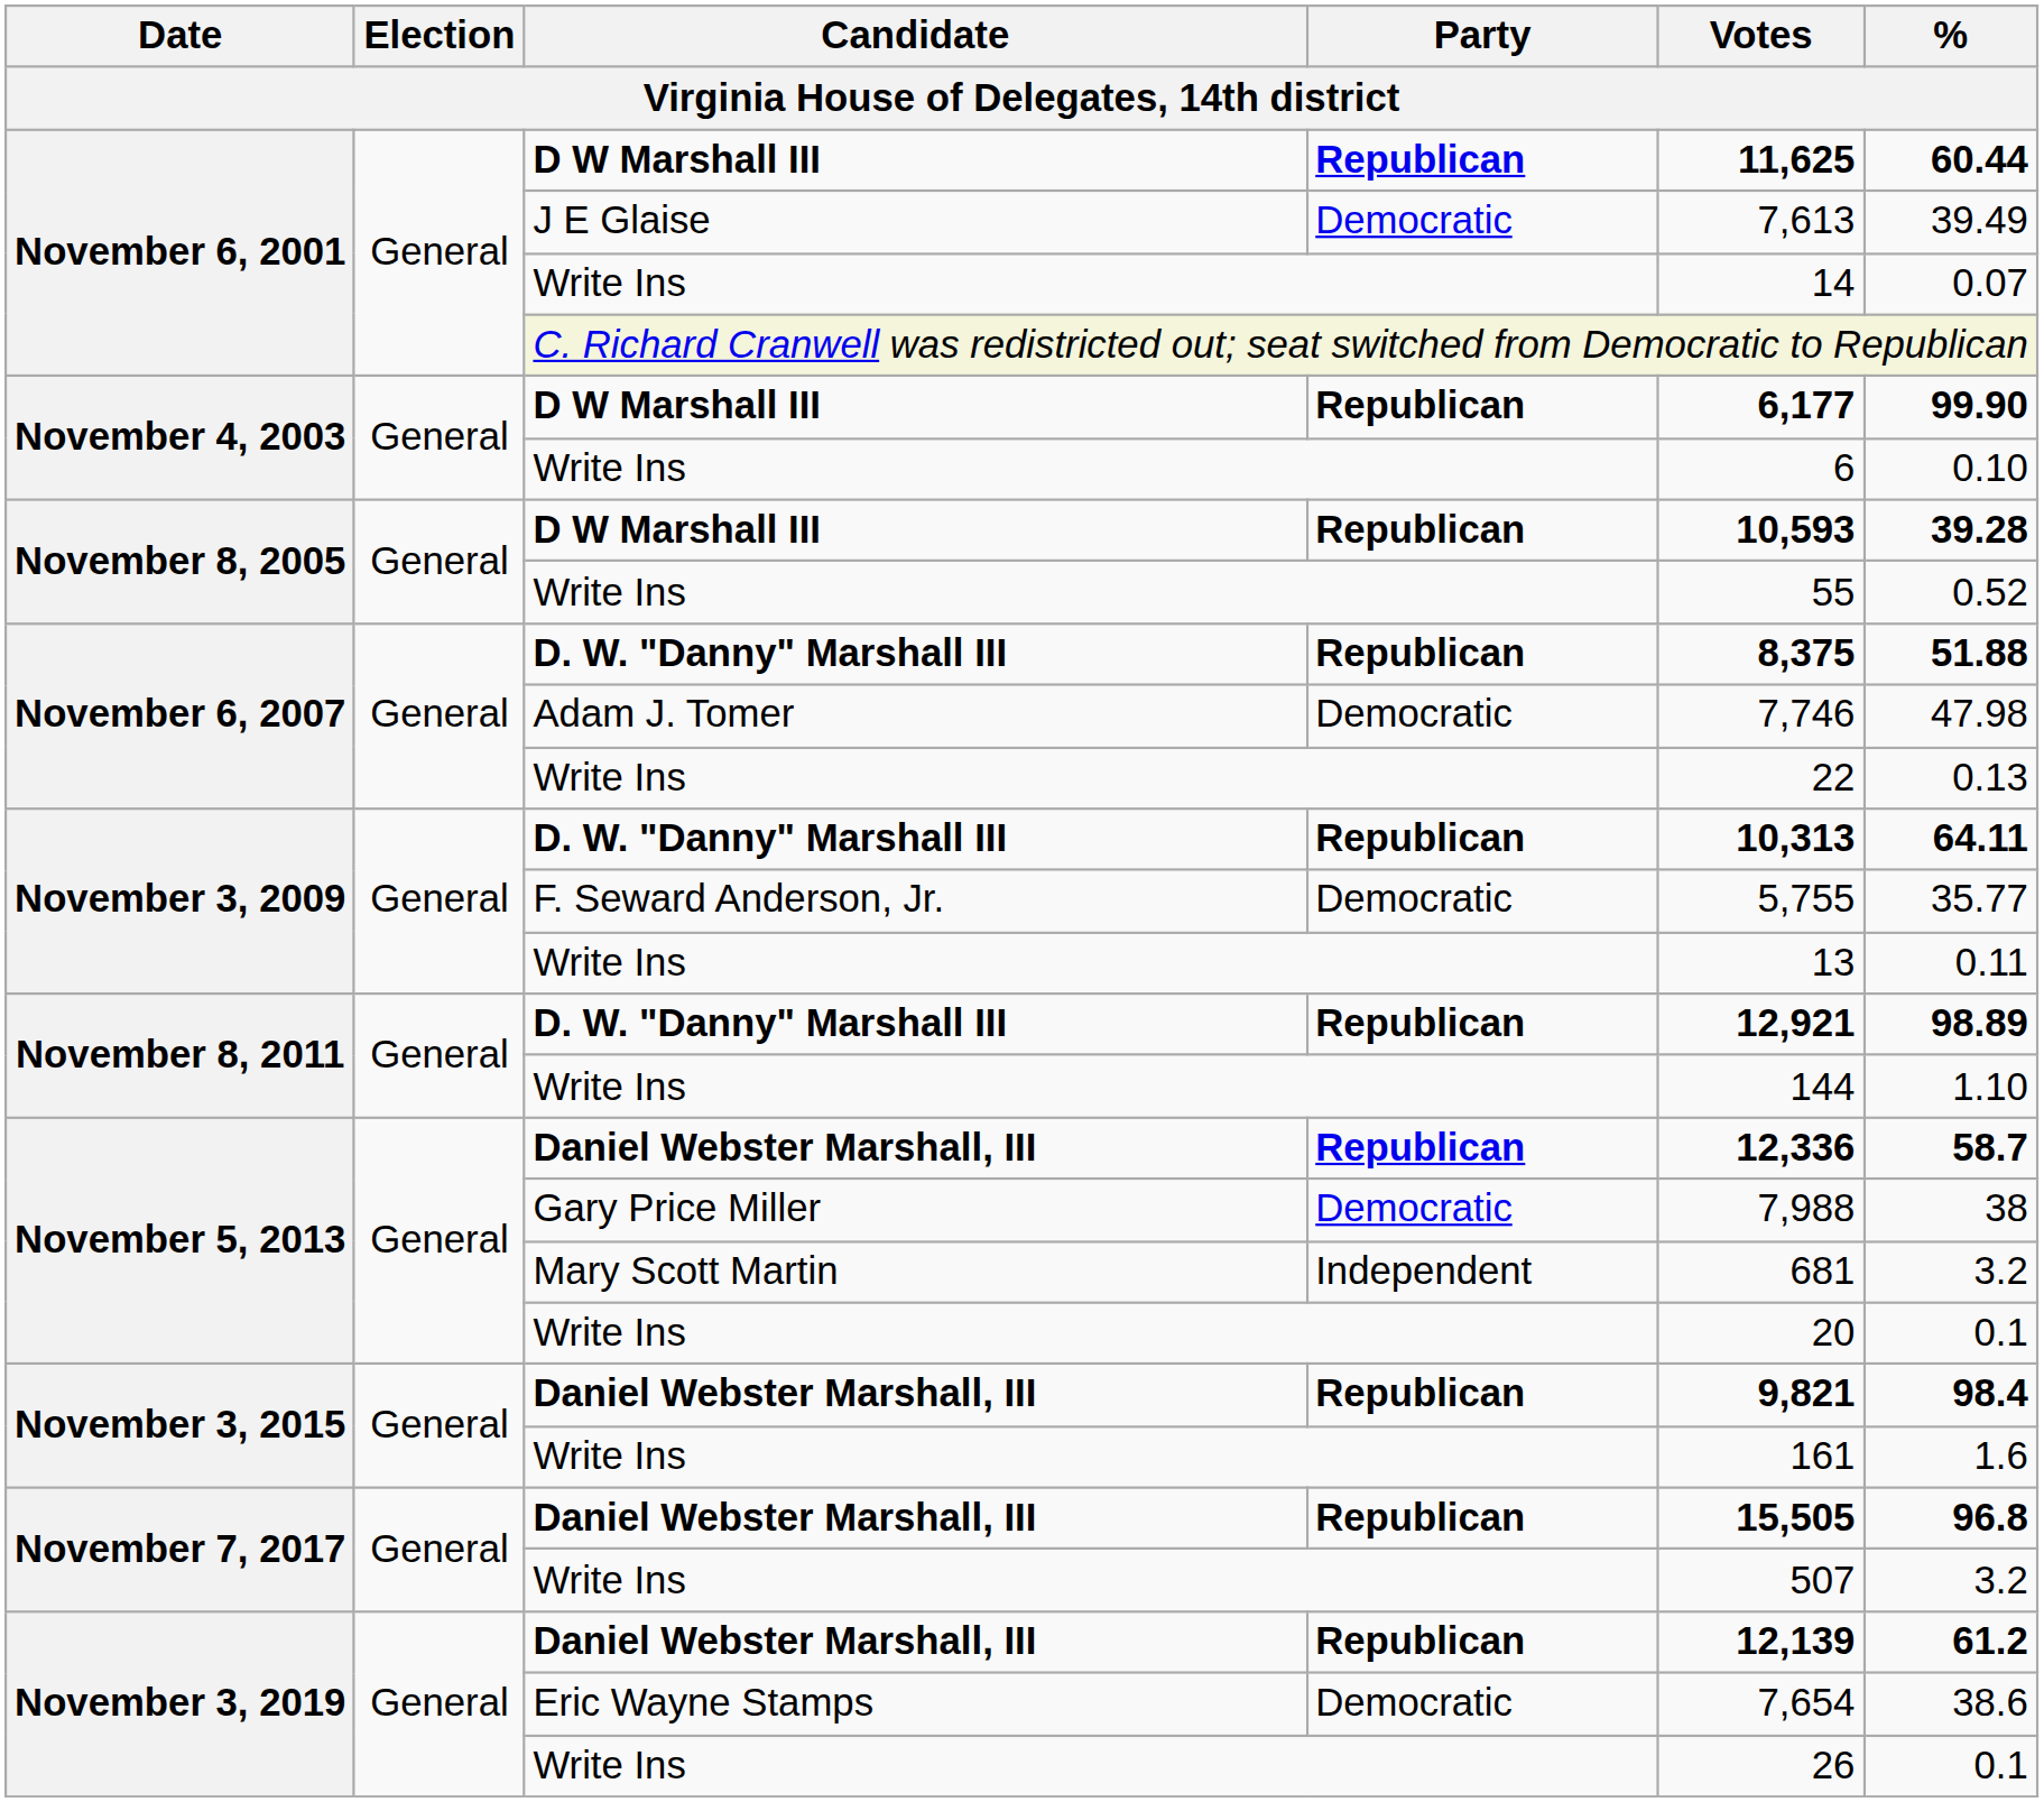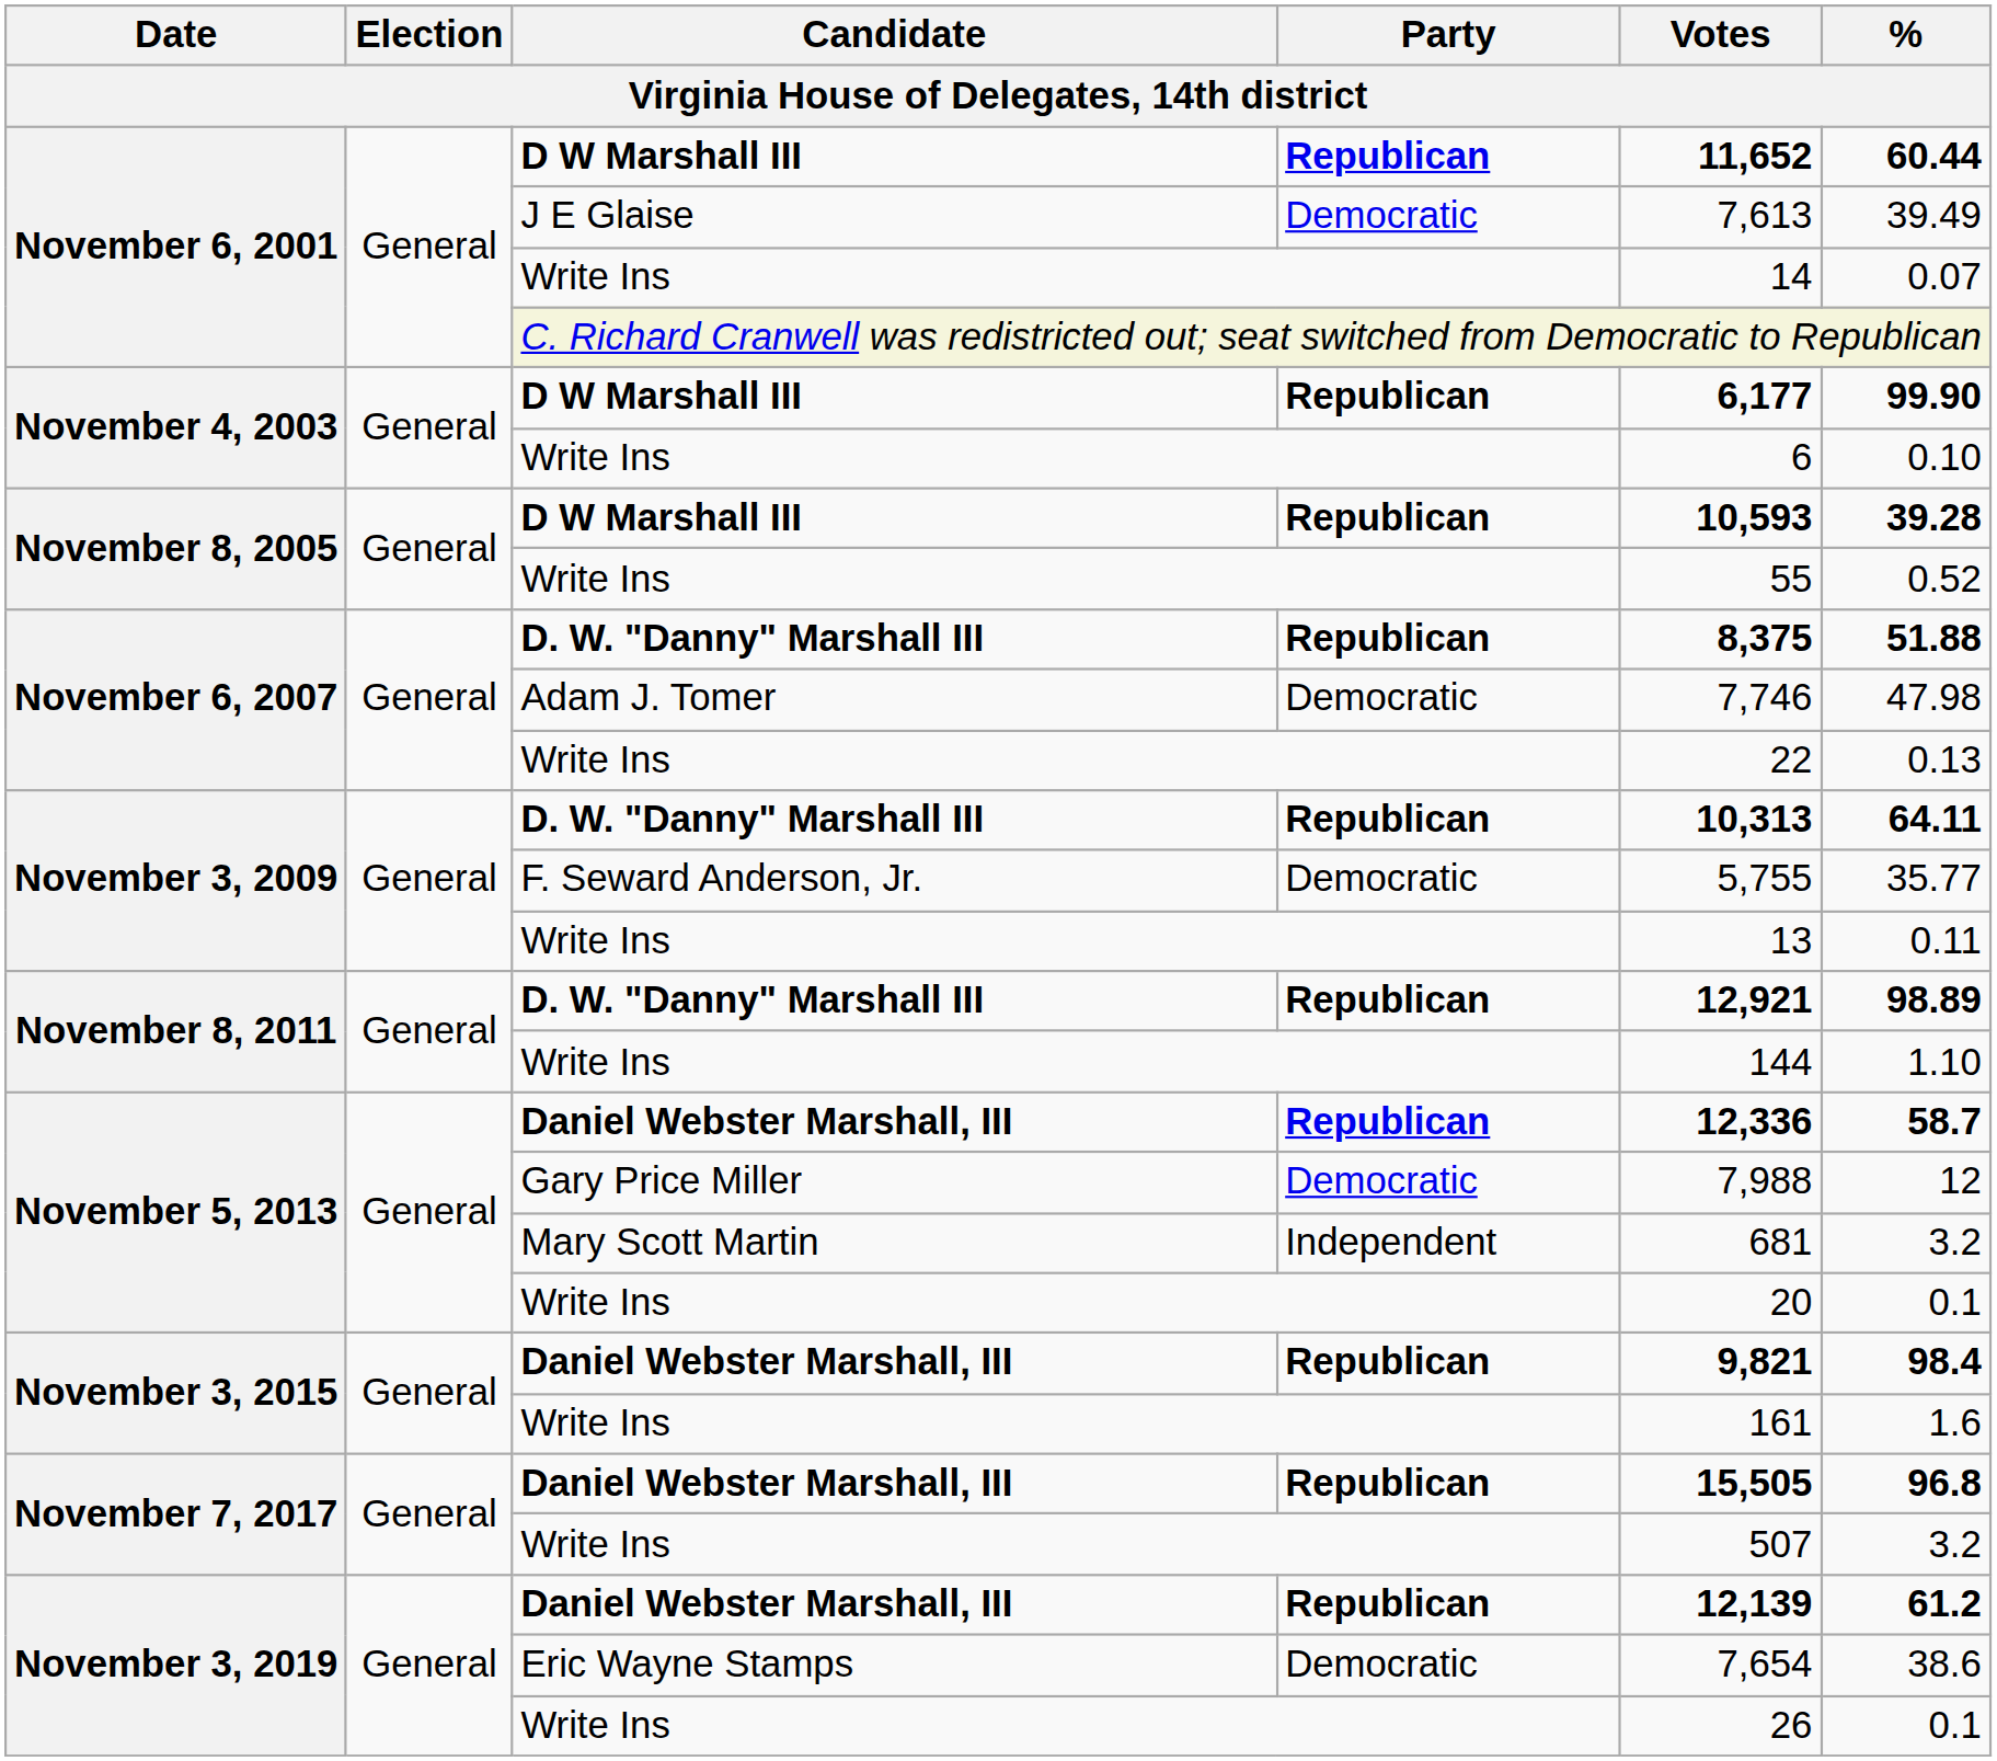 <table class="wikitable">
 <tr>
 <th>Date</th>
 <th>Election</th>
 <th>Candidate</th>
 <th>Party</th>
 <th>Votes</th>
 <th>%</th>
 </tr>
 <tr>
 <th colspan="6">Virginia House of Delegates, 14th district</th>
 </tr>
 <tr>
 <th rowspan="4">November 6, 2001</th>
 <td rowspan="4" align="center">General</td>
 <td><strong>D W Marshall III</strong></td>
 <td><strong><a href='#'>Republican</a></strong></td>
-<td align="right"><strong>11,625</strong></td>
+<td align="right"><strong>11,652</strong></td>
 <td align="right"><strong>60.44</strong></td>
 </tr>
 <tr>
 <td>J E Glaise</td>
 <td><a href='#'>Democratic</a></td>
 <td align="right">7,613</td>
 <td align="right">39.49</td>
 </tr>
 <tr>
 <td colspan="2">Write Ins</td>
 <td align="right">14</td>
 <td align="right">0.07</td>
 </tr>
 <tr>
 <td colspan="4" style="background:Beige"><em><a href='#'>C. Richard Cranwell</a> was redistricted out; seat switched from Democratic to Republican</em></td>
 </tr>
 <tr>
 <th rowspan="2">November 4, 2003</th>
 <td rowspan="2" align="center">General</td>
 <td><strong>D W Marshall III</strong></td>
 <td><strong>Republican</strong></td>
 <td align="right"><strong>6,177</strong></td>
 <td align="right"><strong>99.90</strong></td>
 </tr>
 <tr>
 <td colspan="2">Write Ins</td>
 <td align="right">6</td>
 <td align="right">0.10</td>
 </tr>
 <tr>
 <th rowspan="2">November 8, 2005</th>
 <td rowspan="2" align="center">General</td>
 <td><strong>D W Marshall III</strong></td>
 <td><strong>Republican</strong></td>
 <td align="right"><strong>10,593</strong></td>
 <td align="right"><strong>39.28</strong></td>
 </tr>
 <tr>
 <td colspan="2">Write Ins</td>
 <td align="right">55</td>
 <td align="right">0.52</td>
 </tr>
 <tr>
 <th rowspan="3">November 6, 2007</th>
 <td rowspan="3" align="center">General</td>
 <td><strong>D. W. "Danny" Marshall III</strong></td>
 <td><strong>Republican</strong></td>
 <td align="right"><strong>8,375</strong></td>
 <td align="right"><strong>51.88</strong></td>
 </tr>
 <tr>
 <td>Adam J. Tomer</td>
 <td>Democratic</td>
 <td align="right">7,746</td>
 <td align="right">47.98</td>
 </tr>
 <tr>
 <td colspan="2">Write Ins</td>
 <td align="right">22</td>
 <td align="right">0.13</td>
 </tr>
 <tr>
 <th rowspan="3">November 3, 2009</th>
 <td rowspan="3" align="center">General</td>
 <td><strong>D. W. "Danny" Marshall III</strong></td>
 <td><strong>Republican</strong></td>
 <td align="right"><strong>10,313</strong></td>
 <td align="right"><strong>64.11</strong></td>
 </tr>
 <tr>
 <td>F. Seward Anderson, Jr.</td>
 <td>Democratic</td>
 <td align="right">5,755</td>
 <td align="right">35.77</td>
 </tr>
 <tr>
 <td colspan="2">Write Ins</td>
 <td align="right">13</td>
 <td align="right">0.11</td>
 </tr>
 <tr>
 <th rowspan="2">November 8, 2011</th>
 <td rowspan="2" align="center">General</td>
 <td><strong>D. W. "Danny" Marshall III</strong></td>
 <td><strong>Republican</strong></td>
 <td align="right"><strong>12,921</strong></td>
 <td align="right"><strong>98.89</strong></td>
 </tr>
 <tr>
 <td colspan="2">Write Ins</td>
 <td align="right">144</td>
 <td align="right">1.10</td>
 </tr>
 <tr>
 <th rowspan="4">November 5, 2013</th>
 <td rowspan="4" align="center">General</td>
 <td><strong>Daniel Webster Marshall, III</strong></td>
 <td><strong><a href='#'>Republican</a></strong></td>
 <td align="right"><strong>12,336</strong></td>
 <td align="right"><strong>58.7</strong></td>
 </tr>
 <tr>
 <td>Gary Price Miller</td>
 <td><a href='#'>Democratic</a></td>
 <td align="right">7,988</td>
-<td align="right">38</td>
+<td align="right">12</td>
 </tr>
 <tr>
 <td>Mary Scott Martin</td>
 <td>Independent</td>
 <td align="right">681</td>
 <td align="right">3.2</td>
 </tr>
 <tr>
 <td colspan="2">Write Ins</td>
 <td align="right">20</td>
 <td align="right">0.1</td>
 </tr>
 <tr>
 <th rowspan="2">November 3, 2015</th>
 <td rowspan="2" align="center">General</td>
 <td><strong>Daniel Webster Marshall, III</strong></td>
 <td><strong>Republican</strong></td>
 <td align="right"><strong>9,821</strong></td>
 <td align="right"><strong>98.4</strong></td>
 </tr>
 <tr>
 <td colspan="2">Write Ins</td>
 <td align="right">161</td>
 <td align="right">1.6</td>
 </tr>
 <tr>
 <th rowspan="2">November 7, 2017</th>
 <td rowspan="2" align="center">General</td>
 <td><strong>Daniel Webster Marshall, III</strong></td>
 <td><strong>Republican</strong></td>
 <td align="right"><strong>15,505</strong></td>
 <td align="right"><strong>96.8</strong></td>
 </tr>
 <tr>
 <td colspan="2">Write Ins</td>
 <td align="right">507</td>
 <td align="right">3.2</td>
 </tr>
 <tr>
 <th rowspan="3">November 3, 2019</th>
 <td rowspan="3" align="center">General</td>
 <td><strong>Daniel Webster Marshall, III</strong></td>
 <td><strong>Republican</strong></td>
 <td align="right"><strong>12,139</strong></td>
 <td align="right"><strong>61.2</strong></td>
 </tr>
 <tr>
 <td>Eric Wayne Stamps</td>
 <td>Democratic</td>
 <td align="right">7,654</td>
 <td align="right">38.6</td>
 </tr>
 <tr>
 <td colspan="2">Write Ins</td>
 <td align="right">26</td>
 <td align="right">0.1</td>
 </tr>
 </table>
